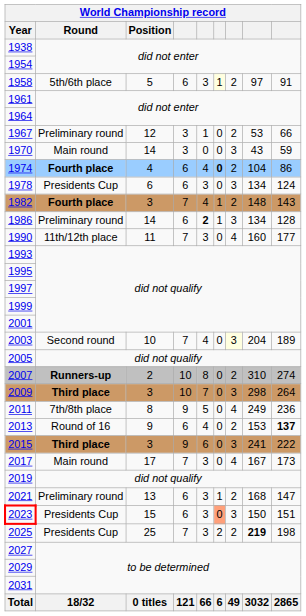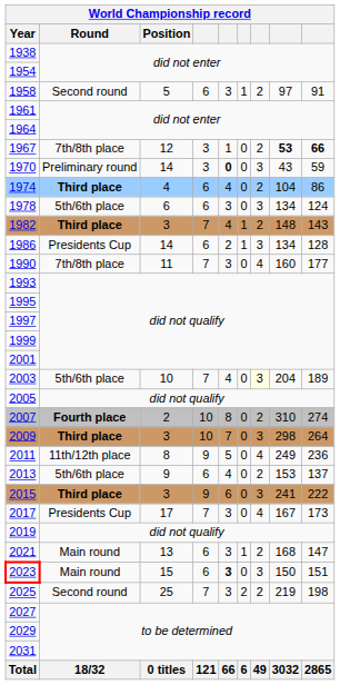 <table class="wikitable" style="text-align: center;">
 <tr>
 <th colspan=10><a href='#'>World Championship record</a></th>
 </tr>
 <tr>
 <th>Year</th>
 <th>Round</th>
 <th>Position</th>
 <th></th>
 <th></th>
 <th></th>
 <th></th>
 <th></th>
 <th></th>
 </tr>
 <tr>
 <td> <a href='#'>1938</a></td>
 <td colspan="8" rowspan=2><em>did not enter</em></td>
 </tr>
 <tr>
 <td> <a href='#'>1954</a></td>
 </tr>
 <tr>
 <td> <a href='#'>1958</a></td>
-<td>5th/6th place</td>
+<td>Second round</td>
 <td>5</td>
 <td>6</td>
 <td>3</td>
-<td style="background: lightyellow;">1</td>
+<td>1</td>
 <td>2</td>
 <td>97</td>
 <td>91</td>
 </tr>
 <tr>
 <td> <a href='#'>1961</a></td>
 <td colspan="8" rowspan=2><em>did not enter</em></td>
 </tr>
 <tr>
 <td> <a href='#'>1964</a></td>
 </tr>
 <tr>
 <td> <a href='#'>1967</a></td>
-<td>Preliminary round</td>
+<td>7th/8th place</td>
 <td>12</td>
 <td>3</td>
 <td>1</td>
 <td>0</td>
 <td>2</td>
-<td>53</td>
-<td>66</td>
+<td><strong>53</strong></td>
+<td><strong>66</strong></td>
 </tr>
 <tr>
 <td> <a href='#'>1970</a></td>
-<td>Main round</td>
+<td>Preliminary round</td>
 <td>14</td>
 <td>3</td>
-<td>0</td>
+<td><strong>0</strong></td>
 <td>0</td>
 <td>3</td>
 <td>43</td>
 <td>59</td>
 </tr>
 <tr style="background:#9acdff;">
 <td> <a href='#'>1974</a></td>
-<td><strong>Fourth place</strong></td>
+<td><strong>Third place</strong></td>
 <td>4</td>
 <td>6</td>
 <td>4</td>
-<td><strong>0</strong></td>
+<td>0</td>
 <td>2</td>
 <td>104</td>
 <td>86</td>
 </tr>
 <tr>
 <td> <a href='#'>1978</a></td>
-<td>Presidents Cup</td>
+<td>5th/6th place</td>
 <td>6</td>
 <td>6</td>
 <td>3</td>
 <td>0</td>
 <td>3</td>
 <td>134</td>
 <td>124</td>
 </tr>
 <tr bgcolor=CC9966>
 <td> <a href='#'>1982</a></td>
-<td><strong>Fourth place</strong></td>
+<td><strong>Third place</strong></td>
 <td>3</td>
 <td>7</td>
 <td>4</td>
 <td>1</td>
 <td>2</td>
 <td>148</td>
 <td>143</td>
 </tr>
 <tr>
 <td> <a href='#'>1986</a></td>
-<td>Preliminary round</td>
+<td>Presidents Cup</td>
 <td>14</td>
 <td>6</td>
-<td><strong>2</strong></td>
+<td>2</td>
 <td>1</td>
 <td>3</td>
 <td>134</td>
 <td>128</td>
 </tr>
 <tr>
 <td> <a href='#'>1990</a></td>
-<td>11th/12th place</td>
+<td>7th/8th place</td>
 <td>11</td>
 <td>7</td>
 <td>3</td>
 <td>0</td>
 <td>4</td>
 <td>160</td>
 <td>177</td>
 </tr>
 <tr>
 <td> <a href='#'>1993</a></td>
 <td colspan="8" rowspan=5><em>did not qualify</em></td>
 </tr>
 <tr>
 <td> <a href='#'>1995</a></td>
 </tr>
 <tr>
 <td> <a href='#'>1997</a></td>
 </tr>
 <tr>
 <td> <a href='#'>1999</a></td>
 </tr>
 <tr>
 <td> <a href='#'>2001</a></td>
 </tr>
 <tr>
 <td> <a href='#'>2003</a></td>
-<td>Second round</td>
+<td>5th/6th place</td>
 <td>10</td>
 <td>7</td>
 <td>4</td>
 <td>0</td>
 <td style="background: lightyellow;">3</td>
 <td>204</td>
 <td>189</td>
 </tr>
 <tr>
 <td> <a href='#'>2005</a></td>
 <td colspan="8"><em>did not qualify</em></td>
 </tr>
 <tr bgcolor=C0C0C0>
 <td> <a href='#'>2007</a></td>
-<td><strong>Runners-up</strong></td>
+<td><strong>Fourth place</strong></td>
 <td>2</td>
 <td>10</td>
 <td>8</td>
 <td>0</td>
 <td>2</td>
 <td>310</td>
 <td>274</td>
 </tr>
 <tr bgcolor=CC9966>
 <td> <a href='#'>2009</a></td>
 <td><strong>Third place</strong></td>
 <td>3</td>
 <td>10</td>
 <td>7</td>
 <td>0</td>
 <td>3</td>
 <td>298</td>
 <td>264</td>
 </tr>
 <tr>
 <td> <a href='#'>2011</a></td>
-<td>7th/8th place</td>
+<td>11th/12th place</td>
 <td>8</td>
 <td>9</td>
 <td>5</td>
 <td>0</td>
 <td>4</td>
 <td>249</td>
 <td>236</td>
 </tr>
 <tr>
 <td> <a href='#'>2013</a></td>
-<td>Round of 16</td>
+<td>5th/6th place</td>
 <td>9</td>
 <td>6</td>
 <td>4</td>
 <td>0</td>
 <td>2</td>
 <td>153</td>
-<td><strong>137</strong></td>
+<td>137</td>
 </tr>
 <tr bgcolor=CC9966>
 <td> <a href='#'>2015</a></td>
 <td><strong>Third place</strong></td>
 <td>3</td>
 <td>9</td>
 <td>6</td>
 <td>0</td>
 <td>3</td>
 <td>241</td>
 <td>222</td>
 </tr>
 <tr>
 <td> <a href='#'>2017</a></td>
-<td>Main round</td>
+<td>Presidents Cup</td>
 <td>17</td>
 <td>7</td>
 <td>3</td>
 <td>0</td>
 <td>4</td>
 <td>167</td>
 <td>173</td>
 </tr>
 <tr>
 <td> <a href='#'>2019</a></td>
 <td colspan="8"><em>did not qualify</em></td>
 </tr>
 <tr>
 <td> <a href='#'>2021</a></td>
-<td>Preliminary round</td>
+<td>Main round</td>
 <td>13</td>
 <td>6</td>
 <td>3</td>
 <td>1</td>
 <td>2</td>
 <td>168</td>
 <td>147</td>
 </tr>
 <tr>
 <td style="border: 3px solid red"> <a href='#'>2023</a></td>
-<td>Presidents Cup</td>
+<td>Main round</td>
 <td>15</td>
 <td>6</td>
-<td>3</td>
-<td style="background: lightsalmon;">0</td>
+<td><strong>3</strong></td>
+<td>0</td>
 <td>3</td>
 <td>150</td>
 <td>151</td>
 </tr>
 <tr>
 <td> <a href='#'>2025</a></td>
-<td>Presidents Cup</td>
+<td>Second round</td>
 <td>25</td>
 <td>7</td>
 <td>3</td>
 <td>2</td>
 <td>2</td>
-<td><strong>219</strong></td>
+<td>219</td>
 <td>198</td>
 </tr>
 <tr>
 <td> <a href='#'>2027</a></td>
 <td colspan="8" rowspan=3><em>to be determined</em></td>
 </tr>
 <tr>
 <td> <a href='#'>2029</a></td>
 </tr>
 <tr>
 <td> <a href='#'>2031</a></td>
 </tr>
 <tr>
 <th>Total</th>
 <th>18/32</th>
 <th>0 titles</th>
 <th>121</th>
 <th>66</th>
 <th>6</th>
 <th>49</th>
 <th>3032</th>
 <th>2865</th>
 </tr>
 </table>
